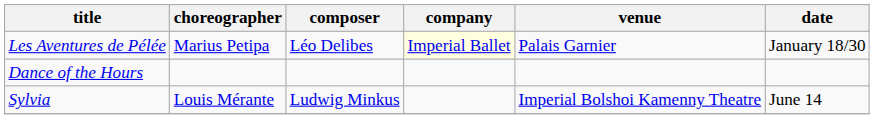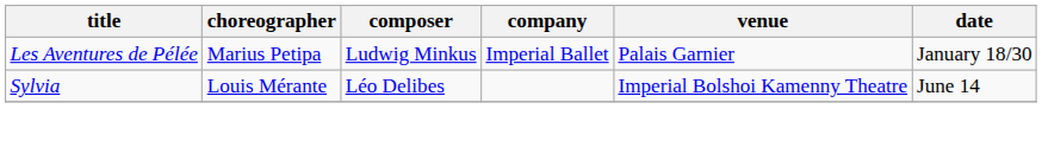 <table class="wikitable sortable">
 <tr>
 <th>title</th>
 <th>choreographer</th>
 <th>composer</th>
 <th>company</th>
 <th>venue</th>
 <th>date</th>
 </tr>
 <tr>
 <td><em><a href='#'>Les Aventures de Pélée</a></em></td>
 <td><a href='#'>Marius Petipa</a></td>
-<td><a href='#'>Léo Delibes</a></td>
-<td style="background: lightyellow;"><a href='#'>Imperial Ballet</a></td>
+<td><a href='#'>Ludwig Minkus</a></td>
+<td><a href='#'>Imperial Ballet</a></td>
 <td><a href='#'>Palais Garnier</a></td>
 <td>January 18/30</td>
 </tr>
 <tr>
-<td><em><a href='#'>Dance of the Hours</a></em></td>
-<td></td>
-<td></td>
-<td></td>
-<td></td>
-<td></td>
-</tr>
-<tr>
 <td><em><a href='#'>Sylvia</a></em></td>
 <td><a href='#'>Louis Mérante</a></td>
-<td><a href='#'>Ludwig Minkus</a></td>
+<td><a href='#'>Léo Delibes</a></td>
 <td></td>
 <td><a href='#'>Imperial Bolshoi Kamenny Theatre</a></td>
 <td>June 14</td>
 </tr>
 <tr>
 </tr>
 </table>
